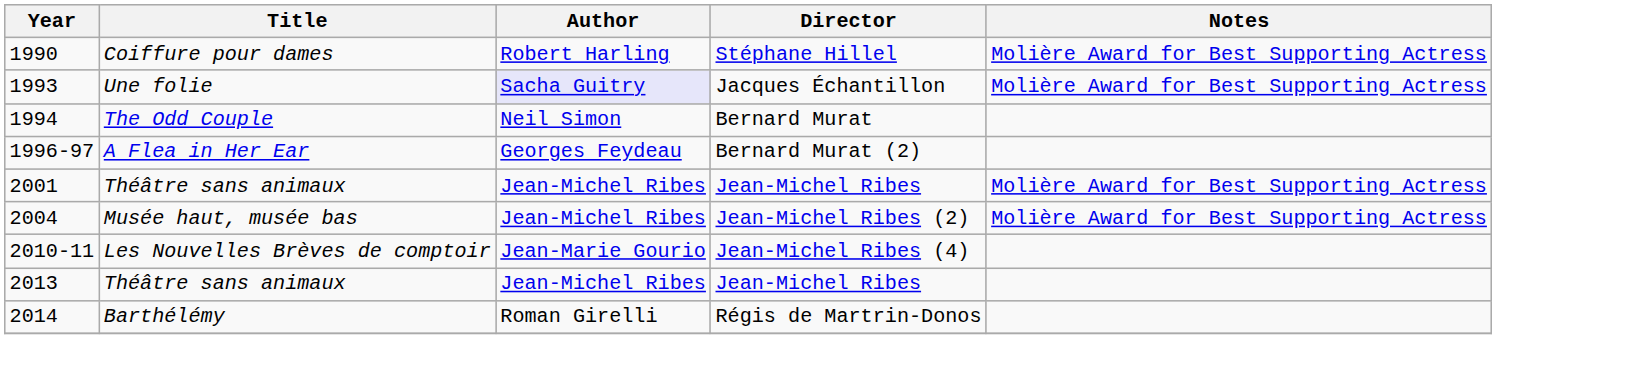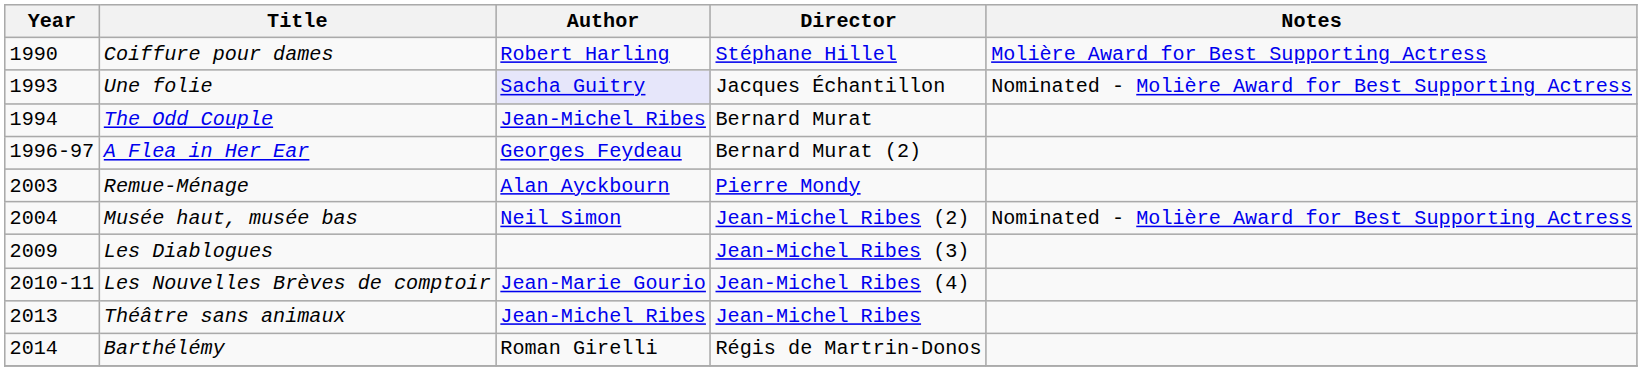 <table class="wikitable">
 <tr>
 <th>Year</th>
 <th>Title</th>
 <th>Author</th>
 <th>Director</th>
 <th>Notes</th>
 </tr>
 <tr>
 <td>1990</td>
 <td><em>Coiffure pour dames</em></td>
 <td><a href='#'>Robert Harling</a></td>
 <td><a href='#'>Stéphane Hillel</a></td>
 <td><a href='#'>Molière Award for Best Supporting Actress</a></td>
 </tr>
 <tr>
 <td>1993</td>
 <td><em>Une folie</em></td>
 <td style="background: lavender;"><a href='#'>Sacha Guitry</a></td>
 <td>Jacques Échantillon</td>
-<td><a href='#'>Molière Award for Best Supporting Actress</a></td>
+<td>Nominated - <a href='#'>Molière Award for Best Supporting Actress</a></td>
 </tr>
 <tr>
 <td>1994</td>
 <td><em><a href='#'>The Odd Couple</a></em></td>
-<td><a href='#'>Neil Simon</a></td>
+<td><a href='#'>Jean-Michel Ribes</a></td>
 <td>Bernard Murat</td>
 <td></td>
 </tr>
 <tr>
 <td>1996-97</td>
 <td><em><a href='#'>A Flea in Her Ear</a></em></td>
 <td><a href='#'>Georges Feydeau</a></td>
 <td>Bernard Murat (2)</td>
 <td></td>
 </tr>
 <tr>
-<td>2001</td>
-<td><em>Théâtre sans animaux</em></td>
-<td><a href='#'>Jean-Michel Ribes</a></td>
-<td><a href='#'>Jean-Michel Ribes</a></td>
-<td><a href='#'>Molière Award for Best Supporting Actress</a></td>
+<td>2003</td>
+<td><em>Remue-Ménage</em></td>
+<td><a href='#'>Alan Ayckbourn</a></td>
+<td><a href='#'>Pierre Mondy</a></td>
+<td></td>
 </tr>
 <tr>
 <td>2004</td>
 <td><em>Musée haut, musée bas</em></td>
-<td><a href='#'>Jean-Michel Ribes</a></td>
+<td><a href='#'>Neil Simon</a></td>
 <td><a href='#'>Jean-Michel Ribes</a> (2)</td>
-<td><a href='#'>Molière Award for Best Supporting Actress</a></td>
+<td>Nominated - <a href='#'>Molière Award for Best Supporting Actress</a></td>
+</tr>
+<tr>
+<td>2009</td>
+<td><em>Les Diablogues</em></td>
+<td></td>
+<td><a href='#'>Jean-Michel Ribes</a> (3)</td>
+<td></td>
 </tr>
 <tr>
 <td>2010-11</td>
 <td><em>Les Nouvelles Brèves de comptoir</em></td>
 <td><a href='#'>Jean-Marie Gourio</a></td>
 <td><a href='#'>Jean-Michel Ribes</a> (4)</td>
 <td></td>
 </tr>
 <tr>
 <td>2013</td>
 <td><em>Théâtre sans animaux</em></td>
 <td><a href='#'>Jean-Michel Ribes</a></td>
 <td><a href='#'>Jean-Michel Ribes</a></td>
 <td></td>
 </tr>
 <tr>
 <td>2014</td>
 <td><em>Barthélémy</em></td>
 <td>Roman Girelli</td>
 <td>Régis de Martrin-Donos</td>
 <td></td>
 </tr>
 <tr>
 </tr>
 </table>
